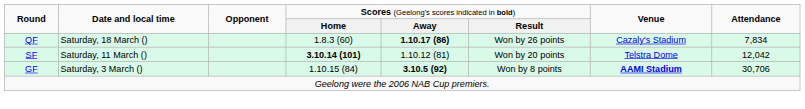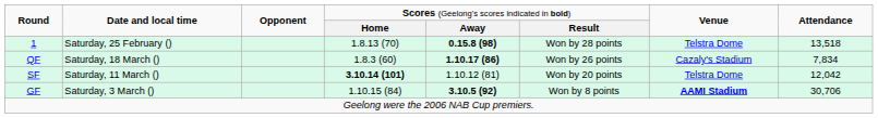 <table class="wikitable" style="font-size:90%; text-align:center; width: 100%; margin-left: auto; margin-right: auto;">
 <tr>
 <td rowspan=2><strong>Round</strong></td>
 <td rowspan=2><strong>Date and local time</strong></td>
 <td rowspan=2><strong>Opponent</strong></td>
 <td colspan=3><strong>Scores</strong> <small>(Geelong's scores indicated in <strong>bold</strong>)</small></td>
 <td rowspan=2><strong>Venue</strong></td>
 <td rowspan=2><strong>Attendance</strong></td>
 </tr>
 <tr>
 <th>Home</th>
 <th>Away</th>
 <th>Result</th>
+</tr>
+<tr align="center" bgcolor="D9F9E9">
+<td><a href='#'>1</a></td>
+<td align=left>Saturday, 25 February ()</td>
+<td align=left></td>
+<td>1.8.13 (70)</td>
+<td><strong>0.15.8 (98)</strong></td>
+<td>Won by 28 points</td>
+<td><a href='#'>Telstra Dome</a> </td>
+<td>13,518</td>
 </tr>
 <tr align="center" bgcolor="D9F9E9">
 <td><a href='#'>QF</a></td>
 <td align=left>Saturday, 18 March ()</td>
 <td align=left></td>
 <td>1.8.3 (60)</td>
 <td><strong>1.10.17 (86)</strong></td>
 <td>Won by 26 points</td>
 <td><a href='#'>Cazaly's Stadium</a> </td>
 <td>7,834</td>
 </tr>
 <tr align="center" bgcolor="D9F9E9">
 <td><a href='#'>SF</a></td>
 <td align=left>Saturday, 11 March ()</td>
 <td align=left></td>
 <td><strong>3.10.14 (101)</strong></td>
 <td>1.10.12 (81)</td>
 <td>Won by 20 points</td>
 <td><a href='#'>Telstra Dome</a> </td>
 <td>12,042</td>
 </tr>
 <tr align="center" bgcolor="D9F9E9">
 <td><a href='#'>GF</a></td>
 <td align=left>Saturday, 3 March ()</td>
 <td align=left></td>
 <td>1.10.15 (84)</td>
 <td><strong>3.10.5 (92)</strong></td>
 <td>Won by 8 points</td>
 <td><strong><a href='#'>AAMI Stadium</a> </strong></td>
 <td>30,706</td>
 </tr>
 <tr>
 <td colspan=8><em>Geelong were the 2006 NAB Cup premiers.</em></td>
 </tr>
 </table>
